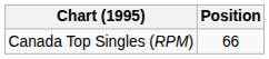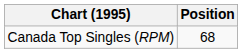 <table class="wikitable sortable">
 <tr>
 <th>Chart (1995)</th>
 <th>Position</th>
 </tr>
 <tr>
 <td align="left">Canada Top Singles (<em>RPM</em>)</td>
-<td align="center">66</td>
+<td align="center">68</td>
 </tr>
 </table>
